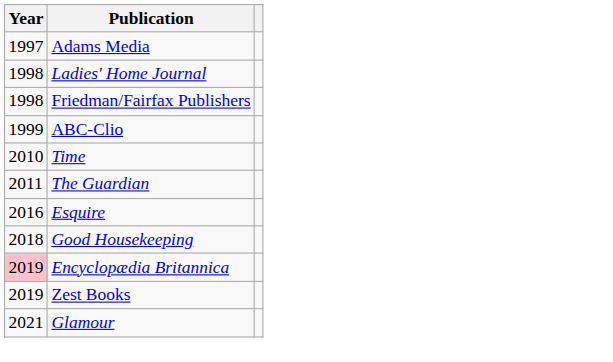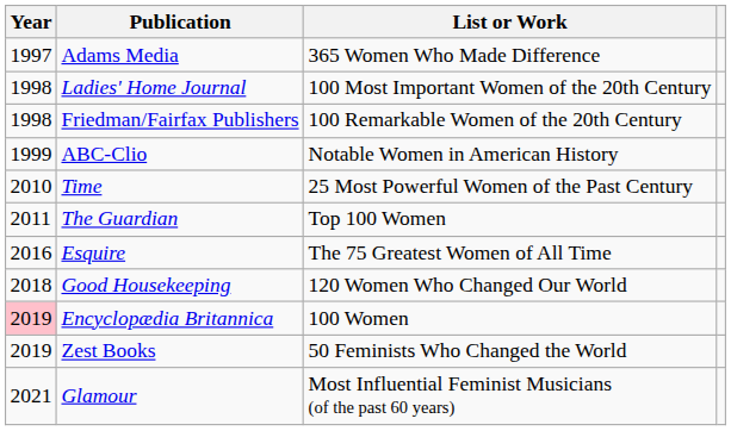 <table class="wikitable plainrowheaders sortable">
 <tr>
 <th>Year</th>
 <th>Publication</th>
+<th>List or Work</th>
 <th scope="col" class="unsortable"></th>
 </tr>
 <tr>
 <td>1997</td>
 <td><a href='#'>Adams Media</a></td>
+<td>365 Women Who Made Difference</td>
 <td align="center"></td>
 </tr>
 <tr>
 <td>1998</td>
 <td><em><a href='#'>Ladies' Home Journal</a></em></td>
+<td>100 Most Important Women of the 20th Century</td>
 <td align="center"></td>
 </tr>
 <tr>
 <td>1998</td>
 <td><a href='#'>Friedman/Fairfax Publishers</a></td>
+<td>100 Remarkable Women of the 20th Century</td>
 <td align="center"></td>
 </tr>
 <tr>
 <td>1999</td>
 <td><a href='#'>ABC-Clio</a></td>
+<td>Notable Women in American History<br></td>
 <td align="center"></td>
 </tr>
 <tr>
 <td>2010</td>
 <td><em><a href='#'>Time</a></em></td>
+<td>25 Most Powerful Women of the Past Century</td>
 <td align="center"></td>
 </tr>
 <tr>
 <td>2011</td>
 <td><em><a href='#'>The Guardian</a></em></td>
+<td>Top 100 Women</td>
 <td align="center"></td>
 </tr>
 <tr>
 <td>2016</td>
 <td><em><a href='#'>Esquire</a></em></td>
+<td>The 75 Greatest Women of All Time</td>
 <td align="center"></td>
 </tr>
 <tr>
 <td>2018</td>
 <td><em><a href='#'>Good Housekeeping</a></em></td>
+<td>120 Women Who Changed Our World</td>
 <td align="center"></td>
 </tr>
 <tr>
 <td style="background: pink;">2019</td>
 <td><em><a href='#'>Encyclopædia Britannica</a></em></td>
+<td>100 Women</td>
 <td align="center"></td>
 </tr>
 <tr>
 <td>2019</td>
 <td><a href='#'>Zest Books</a></td>
+<td>50 Feminists Who Changed the World</td>
 <td align="center"></td>
 </tr>
 <tr>
 <td>2021</td>
 <td><em><a href='#'>Glamour</a></em></td>
+<td>Most Influential Feminist Musicians <br> <small>(of the past 60 years)</small></td>
 <td align="center"></td>
 </tr>
 </table>
